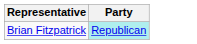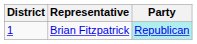 <table class="sortable wikitable">
 <tr>
+<th>District</th>
 <th>Representative</th>
 <th>Party</th>
 </tr>
 <tr>
+<td><a href='#'>1</a></td>
 <td><a href='#'>Brian Fitzpatrick</a></td>
 <td style="background: paleturquoise;"><a href='#'>Republican</a></td>
 </tr>
 </table>
